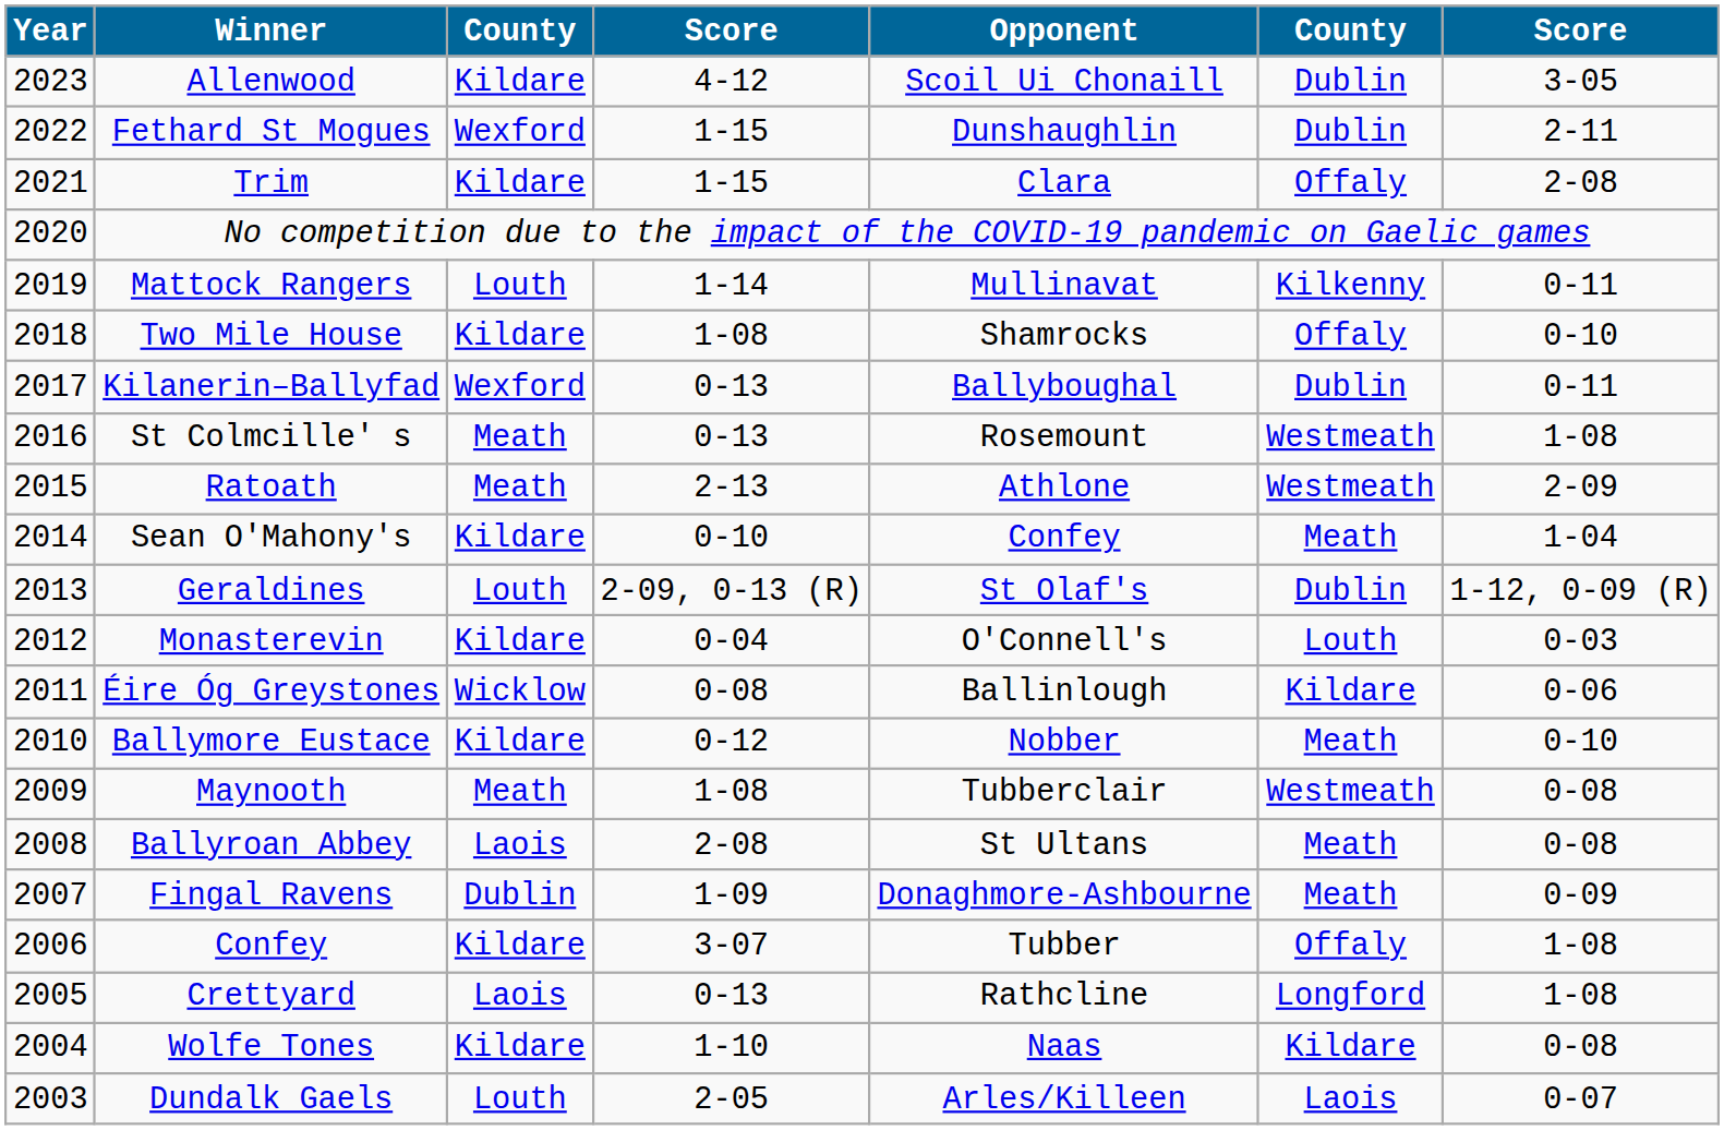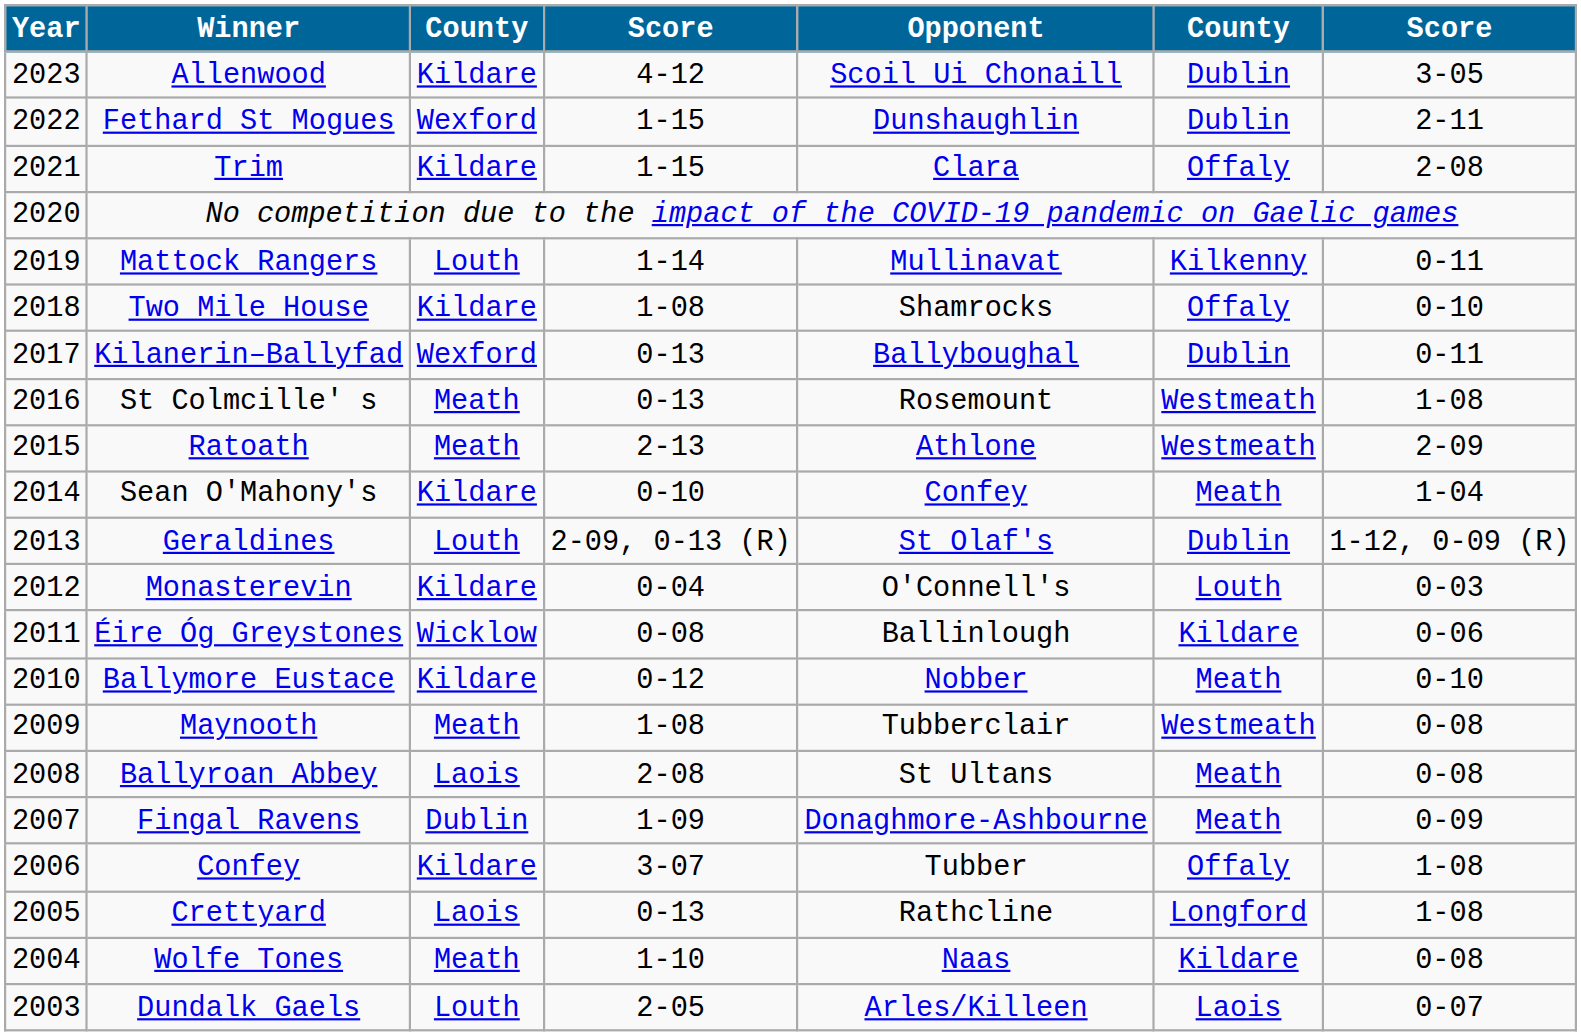 <table class="wikitable" style="text-align:center;">
 <tr>
 <th style="background:#069; color:white;">Year</th>
 <th style="background:#069; color:white;">Winner</th>
 <th style="background:#069; color:white;">County</th>
 <th style="background:#069; color:white;">Score</th>
 <th style="background:#069; color:white;">Opponent</th>
 <th style="background:#069; color:white;">County</th>
 <th style="background:#069; color:white;">Score</th>
 </tr>
 <tr>
 <td>2023</td>
 <td><a href='#'>Allenwood</a></td>
 <td><a href='#'>Kildare</a></td>
 <td>4-12</td>
 <td><a href='#'>Scoil Ui Chonaill</a></td>
 <td><a href='#'>Dublin</a></td>
 <td>3-05</td>
 </tr>
 <tr>
 <td>2022 </td>
 <td><a href='#'>Fethard St Mogues</a></td>
 <td><a href='#'>Wexford</a></td>
 <td>1-15</td>
 <td><a href='#'>Dunshaughlin</a></td>
 <td><a href='#'>Dublin</a></td>
 <td>2-11</td>
 </tr>
 <tr>
 <td>2021</td>
 <td><a href='#'>Trim</a></td>
 <td><a href='#'>Kildare</a></td>
 <td>1-15</td>
 <td><a href='#'>Clara</a></td>
 <td><a href='#'>Offaly</a></td>
 <td>2-08</td>
 </tr>
 <tr>
 <td>2020</td>
 <td colspan="6" style="text-align: center;"><em>No competition due to the <a href='#'>impact of the COVID-19 pandemic on Gaelic games</a></em></td>
 </tr>
 <tr>
 <td>2019</td>
 <td><a href='#'>Mattock Rangers</a></td>
 <td><a href='#'>Louth</a></td>
 <td>1-14</td>
 <td><a href='#'>Mullinavat</a></td>
 <td><a href='#'>Kilkenny</a></td>
 <td>0-11</td>
 </tr>
 <tr>
 <td>2018</td>
 <td><a href='#'>Two Mile House</a></td>
 <td><a href='#'>Kildare</a></td>
 <td>1-08</td>
 <td>Shamrocks</td>
 <td><a href='#'>Offaly</a></td>
 <td>0-10</td>
 </tr>
 <tr>
 <td>2017 </td>
 <td><a href='#'>Kilanerin–Ballyfad</a></td>
 <td><a href='#'>Wexford</a></td>
 <td>0-13</td>
 <td><a href='#'>Ballyboughal</a></td>
 <td><a href='#'>Dublin</a></td>
 <td>0-11</td>
 </tr>
 <tr>
 <td>2016 </td>
 <td>St Colmcille' s</td>
 <td><a href='#'>Meath</a></td>
 <td>0-13</td>
 <td>Rosemount</td>
 <td><a href='#'>Westmeath</a></td>
 <td>1-08</td>
 </tr>
 <tr>
 <td>2015</td>
 <td><a href='#'>Ratoath</a></td>
 <td><a href='#'>Meath</a></td>
 <td>2-13</td>
 <td><a href='#'>Athlone</a></td>
 <td><a href='#'>Westmeath</a></td>
 <td>2-09</td>
 </tr>
 <tr>
 <td>2014</td>
 <td>Sean O'Mahony's</td>
 <td><a href='#'>Kildare</a></td>
 <td>0-10</td>
 <td><a href='#'>Confey</a></td>
 <td><a href='#'>Meath</a></td>
 <td>1-04</td>
 </tr>
 <tr>
 <td>2013</td>
 <td><a href='#'>Geraldines</a></td>
 <td><a href='#'>Louth</a></td>
 <td>2-09, 0-13 (R)</td>
 <td><a href='#'>St Olaf's</a></td>
 <td><a href='#'>Dublin</a></td>
 <td>1-12, 0-09 (R)</td>
 </tr>
 <tr>
 <td>2012</td>
 <td><a href='#'>Monasterevin</a></td>
 <td><a href='#'>Kildare</a></td>
 <td>0-04</td>
 <td>O'Connell's</td>
 <td><a href='#'>Louth</a></td>
 <td>0-03</td>
 </tr>
 <tr>
 <td>2011</td>
 <td><a href='#'>Éire Óg Greystones</a></td>
 <td><a href='#'>Wicklow</a></td>
 <td>0-08</td>
 <td>Ballinlough</td>
 <td><a href='#'>Kildare</a></td>
 <td>0-06</td>
 </tr>
 <tr>
 <td>2010</td>
 <td><a href='#'>Ballymore Eustace</a></td>
 <td><a href='#'>Kildare</a></td>
 <td>0-12</td>
 <td><a href='#'>Nobber</a></td>
 <td><a href='#'>Meath</a></td>
 <td>0-10</td>
 </tr>
 <tr>
 <td>2009</td>
 <td><a href='#'>Maynooth</a></td>
 <td><a href='#'>Meath</a></td>
 <td>1-08</td>
 <td>Tubberclair</td>
 <td><a href='#'>Westmeath</a></td>
 <td>0-08</td>
 </tr>
 <tr>
 <td>2008</td>
 <td><a href='#'>Ballyroan Abbey</a></td>
 <td><a href='#'>Laois</a></td>
 <td>2-08</td>
 <td>St Ultans</td>
 <td><a href='#'>Meath</a></td>
 <td>0-08</td>
 </tr>
 <tr>
 <td>2007</td>
 <td><a href='#'>Fingal Ravens</a></td>
 <td><a href='#'>Dublin</a></td>
 <td>1-09</td>
 <td><a href='#'>Donaghmore-Ashbourne</a></td>
 <td><a href='#'>Meath</a></td>
 <td>0-09</td>
 </tr>
 <tr>
 <td>2006</td>
 <td><a href='#'>Confey</a></td>
 <td><a href='#'>Kildare</a></td>
 <td>3-07</td>
 <td>Tubber</td>
 <td><a href='#'>Offaly</a></td>
 <td>1-08</td>
 </tr>
 <tr>
 <td>2005</td>
 <td><a href='#'>Crettyard</a></td>
 <td><a href='#'>Laois</a></td>
 <td>0-13</td>
 <td>Rathcline</td>
 <td><a href='#'>Longford</a></td>
 <td>1-08</td>
 </tr>
 <tr>
 <td>2004</td>
 <td><a href='#'>Wolfe Tones</a></td>
-<td><a href='#'>Kildare</a></td>
+<td><a href='#'>Meath</a></td>
 <td>1-10</td>
 <td><a href='#'>Naas</a></td>
 <td><a href='#'>Kildare</a></td>
 <td>0-08</td>
 </tr>
 <tr>
 <td>2003</td>
 <td><a href='#'>Dundalk Gaels</a></td>
 <td><a href='#'>Louth</a></td>
 <td>2-05</td>
 <td><a href='#'>Arles/Killeen</a></td>
 <td><a href='#'>Laois</a></td>
 <td>0-07</td>
 </tr>
 </table>
